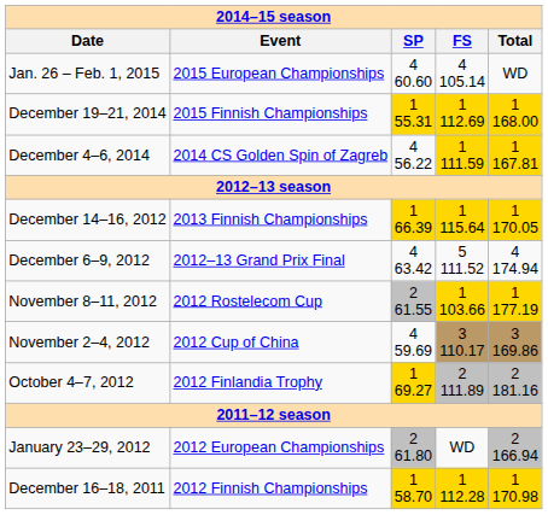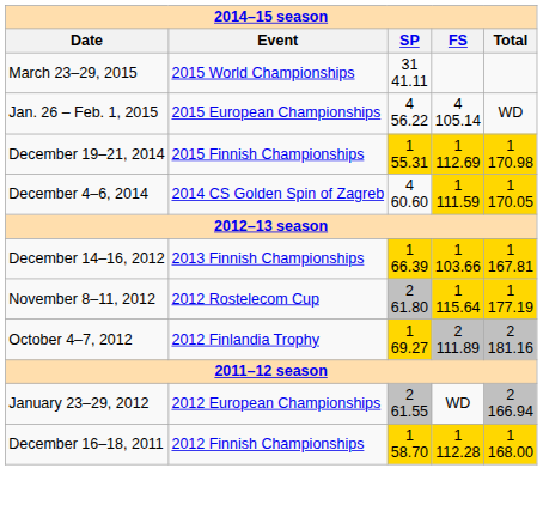 <table class="wikitable">
 <tr>
 <th style="background-color: #ffdead;" colspan=5><a href='#'>2014–15 season</a></th>
 </tr>
 <tr>
 <th>Date</th>
 <th>Event</th>
 <th><a href='#'>SP</a></th>
 <th><a href='#'>FS</a></th>
 <th>Total</th>
 </tr>
 <tr>
+<td>March 23–29, 2015</td>
+<td><a href='#'>2015 World Championships</a></td>
+<td align=center>31 <br> 41.11</td>
+<td align=center><br></td>
+<td align=center><br></td>
+</tr>
+<tr>
 <td>Jan. 26 – Feb. 1, 2015</td>
 <td><a href='#'>2015 European Championships</a></td>
-<td align=center>4 <br> 60.60</td>
+<td align=center>4 <br> 56.22</td>
 <td align=center>4 <br> 105.14</td>
 <td align=center>WD <br></td>
 </tr>
 <tr>
 <td>December 19–21, 2014</td>
 <td><a href='#'>2015 Finnish Championships</a></td>
 <td align=center bgcolor=gold>1 <br> 55.31</td>
 <td align=center bgcolor=gold>1 <br> 112.69</td>
-<td align=center bgcolor=gold>1 <br> 168.00</td>
+<td align=center bgcolor=gold>1 <br> 170.98</td>
 </tr>
 <tr>
 <td>December 4–6, 2014</td>
 <td><a href='#'>2014 CS Golden Spin of Zagreb</a></td>
-<td align=center>4 <br> 56.22</td>
+<td align=center>4 <br> 60.60</td>
 <td align=center bgcolor=gold>1 <br> 111.59</td>
-<td align=center bgcolor=gold>1 <br> 167.81</td>
+<td align=center bgcolor=gold>1 <br> 170.05</td>
 </tr>
 <tr>
 <th style="background-color: #ffdead; " colspan=5><a href='#'>2012–13 season</a></th>
 </tr>
 <tr>
 <td>December 14–16, 2012</td>
 <td><a href='#'>2013 Finnish Championships</a></td>
 <td align=center bgcolor=gold>1 <br> 66.39</td>
-<td align=center bgcolor=gold>1 <br> 115.64</td>
-<td align=center bgcolor=gold>1 <br> 170.05</td>
-</tr>
-<tr>
-<td>December 6–9, 2012</td>
-<td><a href='#'>2012–13 Grand Prix Final</a></td>
-<td align=center>4 <br> 63.42</td>
-<td align=center>5 <br> 111.52</td>
-<td align=center>4 <br> 174.94</td>
+<td align=center bgcolor=gold>1 <br> 103.66</td>
+<td align=center bgcolor=gold>1 <br> 167.81</td>
 </tr>
 <tr>
 <td>November 8–11, 2012</td>
 <td><a href='#'>2012 Rostelecom Cup</a></td>
-<td align=center bgcolor=silver>2 <br> 61.55</td>
-<td align=center bgcolor=gold>1 <br> 103.66</td>
+<td align=center bgcolor=silver>2 <br> 61.80</td>
+<td align=center bgcolor=gold>1 <br> 115.64</td>
 <td align=center bgcolor=gold>1 <br> 177.19</td>
-</tr>
-<tr>
-<td>November 2–4, 2012</td>
-<td><a href='#'>2012 Cup of China</a></td>
-<td align=center>4 <br> 59.69</td>
-<td align=center bgcolor=bb9966>3 <br> 110.17</td>
-<td align=center bgcolor=bb9966>3 <br> 169.86</td>
 </tr>
 <tr>
 <td>October 4–7, 2012</td>
 <td><a href='#'>2012 Finlandia Trophy</a></td>
 <td align=center bgcolor=gold>1 <br> 69.27</td>
 <td align=center bgcolor=silver>2 <br> 111.89</td>
 <td align=center bgcolor=silver>2 <br> 181.16</td>
 </tr>
 <tr>
 <th style="background-color: #ffdead; " colspan=5><a href='#'>2011–12 season</a></th>
 </tr>
 <tr>
 <td>January 23–29, 2012</td>
 <td><a href='#'>2012 European Championships</a></td>
-<td align=center bgcolor=silver>2 <br> 61.80</td>
+<td align=center bgcolor=silver>2 <br> 61.55</td>
 <td align=center>WD <br></td>
 <td align=center bgcolor=silver>2 <br> 166.94</td>
 </tr>
 <tr>
 <td>December 16–18, 2011</td>
 <td><a href='#'>2012 Finnish Championships</a></td>
 <td align=center bgcolor=gold>1 <br> 58.70</td>
 <td align=center bgcolor=gold>1 <br> 112.28</td>
-<td align=center bgcolor=gold>1 <br> 170.98</td>
+<td align=center bgcolor=gold>1 <br> 168.00</td>
 </tr>
 </table>
